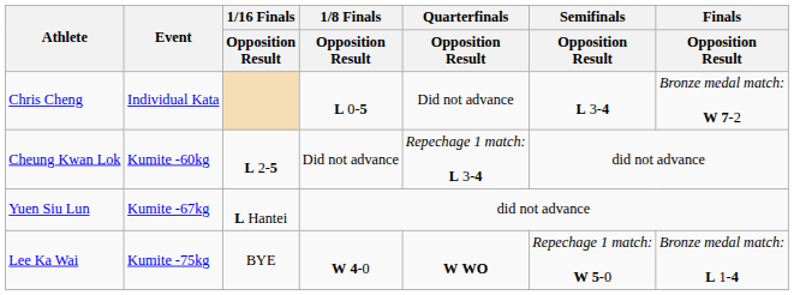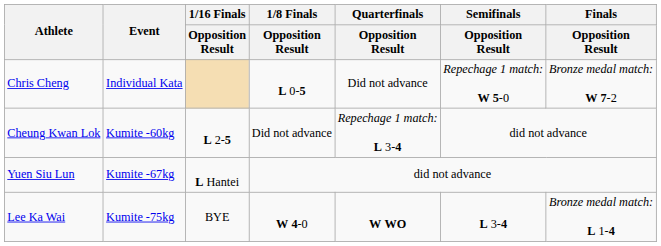 <table class=wikitable style="font-size:90%">
 <tr>
 <th rowspan=2>Athlete</th>
 <th rowspan=2>Event</th>
 <th>1/16 Finals</th>
 <th>1/8 Finals</th>
 <th>Quarterfinals</th>
 <th>Semifinals</th>
 <th>Finals</th>
 </tr>
 <tr>
 <th>Opposition<br>Result</th>
 <th>Opposition<br>Result</th>
 <th>Opposition<br>Result</th>
 <th>Opposition<br>Result</th>
 <th>Opposition<br>Result</th>
 </tr>
 <tr>
 <td><a href='#'>Chris Cheng</a></td>
 <td><a href='#'>Individual Kata</a></td>
 <td style="background:wheat;"></td>
 <td align=center><br><strong>L</strong> 0-<strong>5</strong></td>
 <td align=center>Did not advance</td>
-<td align=center><br><strong>L</strong> 3-<strong>4</strong></td>
+<td align=center><em>Repechage 1 match:</em><br><br><strong>W</strong> <strong>5</strong>-0</td>
 <td align=center><em>Bronze medal match:</em><br><br><strong>W</strong> <strong>7</strong>-2<br></td>
 </tr>
 <tr>
 <td><a href='#'>Cheung Kwan Lok</a></td>
 <td><a href='#'>Kumite -60kg</a></td>
 <td align=center><br><strong>L</strong> 2-<strong>5</strong></td>
 <td align=center>Did not advance</td>
 <td align=center><em>Repechage 1 match:</em><br><br><strong>L</strong> 3-<strong>4</strong></td>
 <td align=center colspan="7">did not advance</td>
 </tr>
 <tr>
 <td><a href='#'>Yuen Siu Lun</a></td>
 <td><a href='#'>Kumite -67kg</a></td>
 <td align=center><br><strong>L</strong> Hantei</td>
 <td align=center colspan="7">did not advance</td>
 </tr>
 <tr>
 <td><a href='#'>Lee Ka Wai</a></td>
 <td><a href='#'>Kumite -75kg</a></td>
 <td align=center>BYE</td>
 <td align=center><br><strong>W</strong> <strong>4</strong>-0</td>
 <td align=center><br><strong>W</strong> <strong>WO</strong></td>
-<td align=center><em>Repechage 1 match:</em><br><br><strong>W</strong> <strong>5</strong>-0</td>
+<td align=center><br><strong>L</strong> 3-<strong>4</strong></td>
 <td align=center><em>Bronze medal match:</em><br><br><strong>L</strong> 1-<strong>4</strong></td>
 </tr>
 </table>
